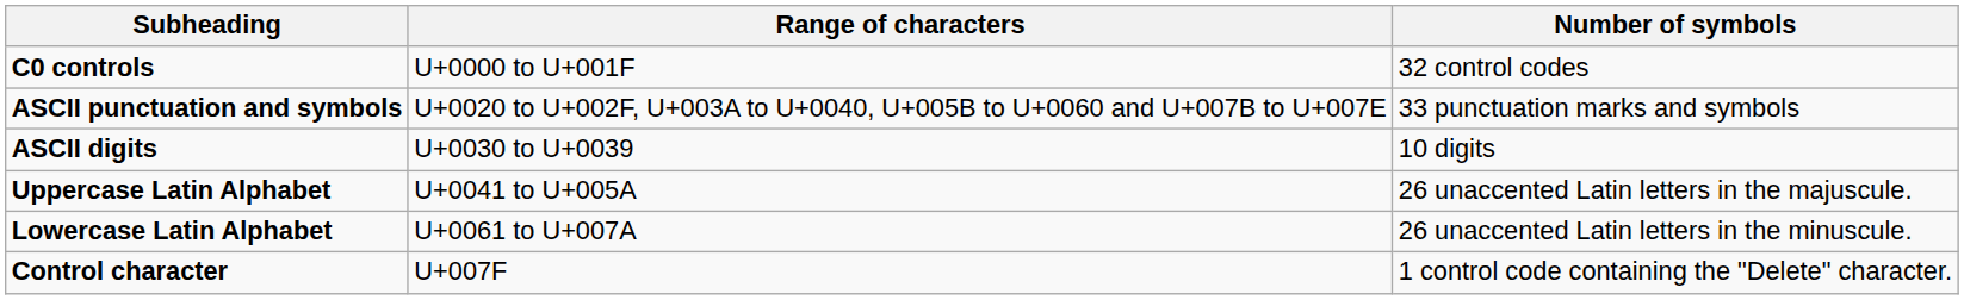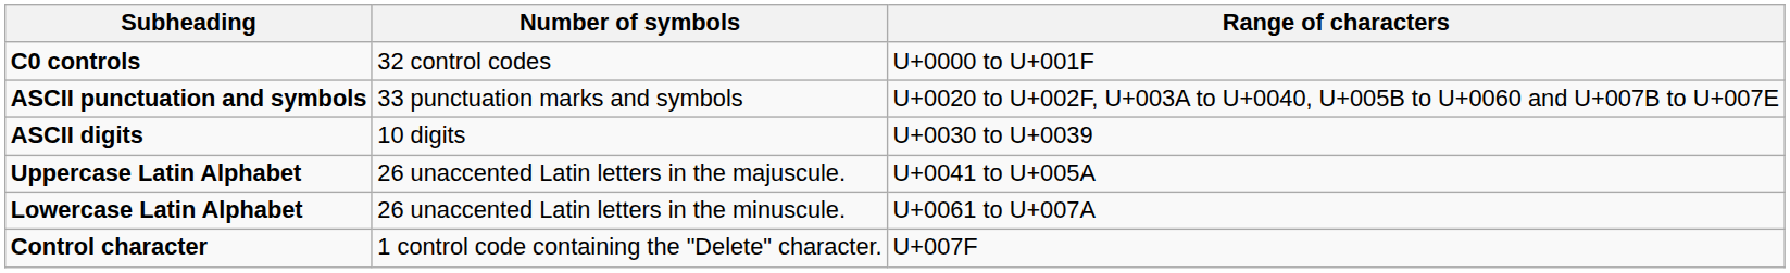 <table class="wikitable">
 <tr>
 <th>Subheading</th>
+<th>Number of symbols</th>
 <th>Range of characters</th>
-<th>Number of symbols</th>
 </tr>
 <tr>
 <td><strong>C0 controls</strong></td>
+<td>32 control codes</td>
 <td>U+0000 to U+001F</td>
-<td>32 control codes</td>
 </tr>
 <tr>
 <td><strong>ASCII punctuation and symbols</strong></td>
+<td>33 punctuation marks and symbols</td>
 <td>U+0020 to U+002F, U+003A to U+0040, U+005B to U+0060 and U+007B to U+007E</td>
-<td>33 punctuation marks and symbols</td>
 </tr>
 <tr>
 <td><strong>ASCII digits</strong></td>
+<td>10 digits</td>
 <td>U+0030 to U+0039</td>
-<td>10 digits</td>
 </tr>
 <tr>
 <td><strong>Uppercase Latin Alphabet</strong></td>
+<td>26 unaccented Latin letters in the majuscule.</td>
 <td>U+0041 to U+005A</td>
-<td>26 unaccented Latin letters in the majuscule.</td>
 </tr>
 <tr>
 <td><strong>Lowercase Latin Alphabet</strong></td>
+<td>26 unaccented Latin letters in the minuscule.</td>
 <td>U+0061 to U+007A</td>
-<td>26 unaccented Latin letters in the minuscule.</td>
 </tr>
 <tr>
 <td><strong>Control character</strong></td>
+<td>1 control code containing the "Delete" character.</td>
 <td>U+007F</td>
-<td>1 control code containing the "Delete" character.</td>
 </tr>
 </table>
